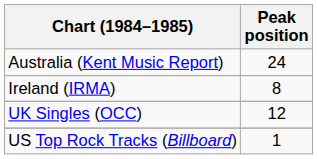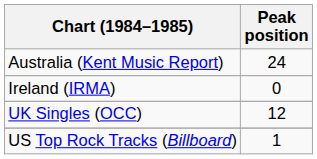 <table class="wikitable sortable">
 <tr>
 <th>Chart (1984–1985)</th>
 <th>Peak<br>position</th>
 </tr>
 <tr>
 <td>Australia (<a href='#'>Kent Music Report</a>)</td>
 <td align="center">24</td>
 </tr>
 <tr>
 </tr>
 <tr>
 </tr>
 <tr>
 </tr>
 <tr>
 <td>Ireland (<a href='#'>IRMA</a>)</td>
-<td style="text-align:center;">8</td>
+<td style="text-align:center;">0</td>
 </tr>
 <tr>
 </tr>
 <tr>
 <td><a href='#'>UK Singles</a> (<a href='#'>OCC</a>)</td>
 <td style="text-align:center;">12</td>
 </tr>
 <tr>
 </tr>
 <tr>
 <td>US <a href='#'>Top Rock Tracks</a> (<em><a href='#'>Billboard</a></em>)</td>
 <td style="text-align:center;">1</td>
 </tr>
 </table>
